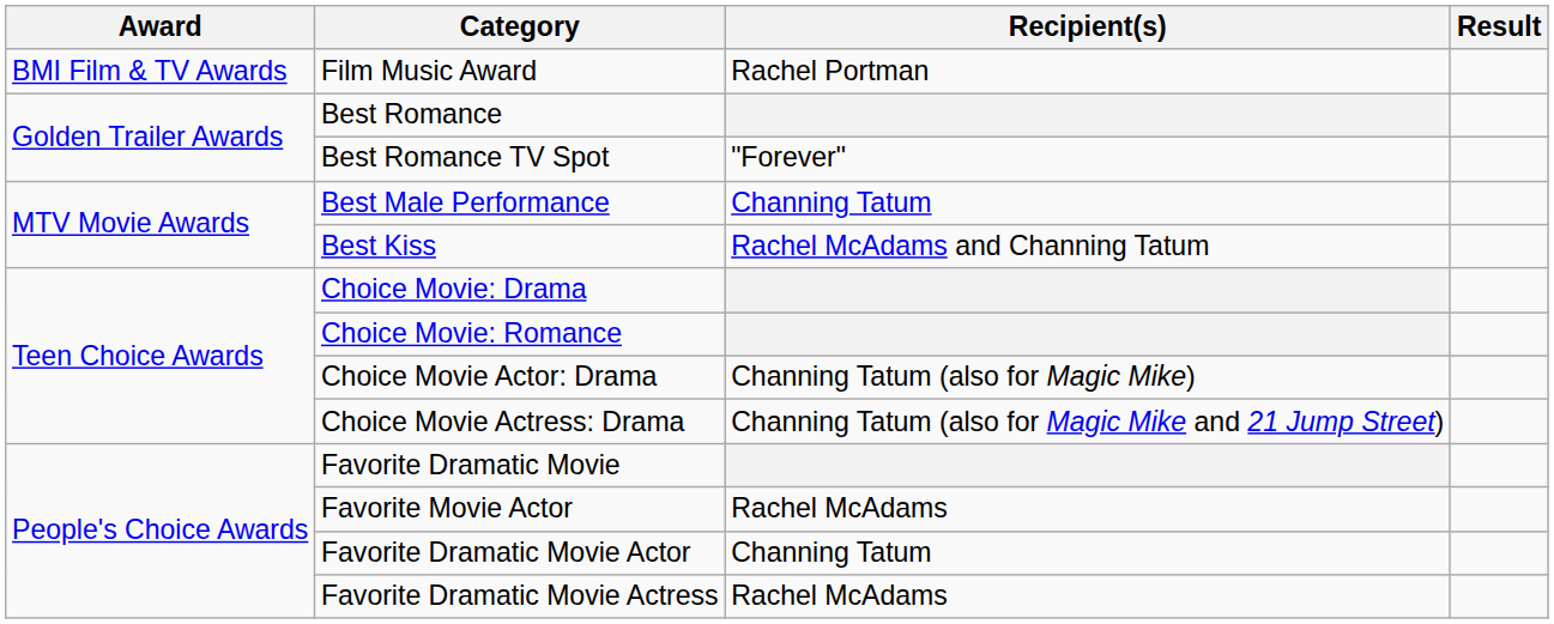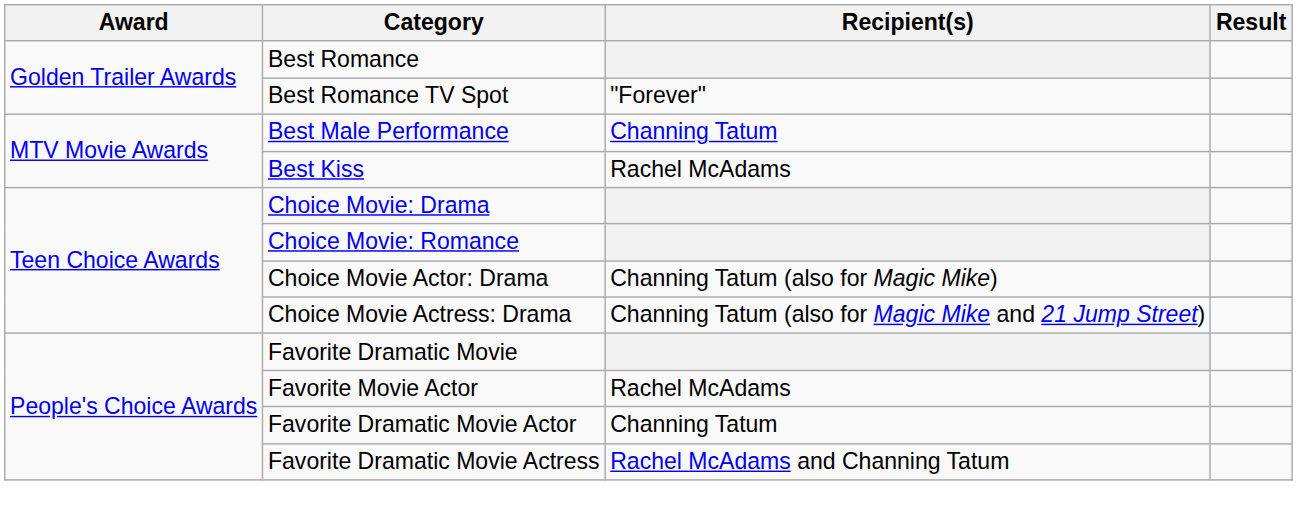 <table class="wikitable">
 <tr>
 <th>Award</th>
 <th>Category</th>
 <th>Recipient(s)</th>
 <th>Result</th>
-</tr>
-<tr>
-<td><a href='#'>BMI Film & TV Awards</a></td>
-<td>Film Music Award</td>
-<td>Rachel Portman</td>
-<td></td>
 </tr>
 <tr>
 <td rowspan="2"><a href='#'>Golden Trailer Awards</a></td>
 <td>Best Romance</td>
 <th></th>
 <td></td>
 </tr>
 <tr>
 <td>Best Romance TV Spot</td>
 <td>"Forever"</td>
 <td></td>
 </tr>
 <tr>
 <td rowspan="2"><a href='#'>MTV Movie Awards</a></td>
 <td><a href='#'>Best Male Performance</a></td>
 <td><a href='#'>Channing Tatum</a></td>
 <td></td>
 </tr>
 <tr>
 <td><a href='#'>Best Kiss</a></td>
-<td><a href='#'>Rachel McAdams</a> and Channing Tatum</td>
+<td>Rachel McAdams</td>
 <td></td>
 </tr>
 <tr>
 <td rowspan="4"><a href='#'>Teen Choice Awards</a></td>
 <td><a href='#'>Choice Movie: Drama</a></td>
 <th></th>
 <td></td>
 </tr>
 <tr>
 <td><a href='#'>Choice Movie: Romance</a></td>
 <th></th>
 <td></td>
 </tr>
 <tr>
 <td>Choice Movie Actor: Drama</td>
 <td>Channing Tatum (also for <em>Magic Mike</em>)</td>
 <td></td>
 </tr>
 <tr>
 <td>Choice Movie Actress: Drama</td>
 <td>Channing Tatum (also for <em><a href='#'>Magic Mike</a></em> and <em><a href='#'>21 Jump Street</a></em>)</td>
 <td></td>
 </tr>
 <tr>
 <td rowspan="4"><a href='#'>People's Choice Awards</a></td>
 <td>Favorite Dramatic Movie</td>
 <th></th>
 <td></td>
 </tr>
 <tr>
 <td>Favorite Movie Actor</td>
 <td>Rachel McAdams</td>
 <td></td>
 </tr>
 <tr>
 <td>Favorite Dramatic Movie Actor</td>
 <td>Channing Tatum</td>
 <td></td>
 </tr>
 <tr>
 <td>Favorite Dramatic Movie Actress</td>
-<td>Rachel McAdams</td>
+<td><a href='#'>Rachel McAdams</a> and Channing Tatum</td>
 <td></td>
 </tr>
 </table>
